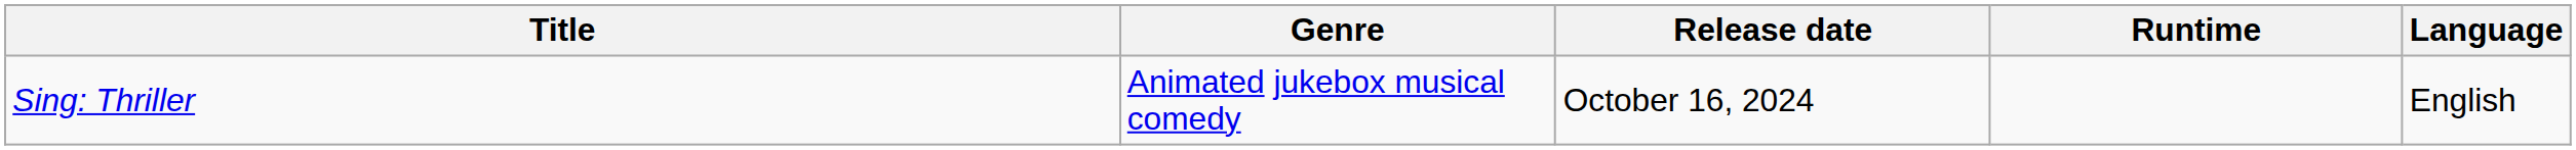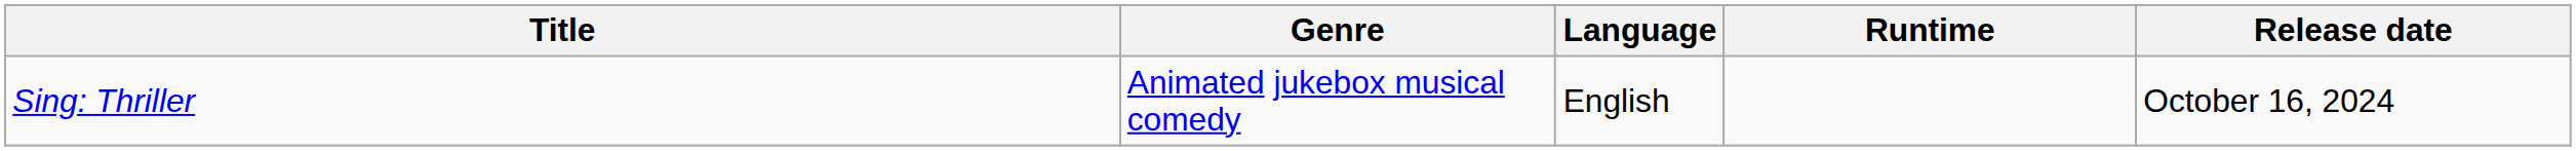 <table class="wikitable sortable" style="width:100%">
 <tr>
 <th style="width:47%;">Title</th>
 <th style="width:18%;">Genre</th>
+<th>Language</th>
+<th style="width:17%;">Runtime</th>
 <th style="width:18%;">Release date</th>
-<th style="width:17%;">Runtime</th>
-<th>Language</th>
 </tr>
 <tr>
 <td><em><a href='#'>Sing: Thriller</a></em></td>
 <td><a href='#'>Animated</a> <a href='#'>jukebox musical</a> <a href='#'>comedy</a></td>
+<td>English</td>
+<td></td>
 <td>October 16, 2024</td>
-<td></td>
-<td>English</td>
 </tr>
 </table>
